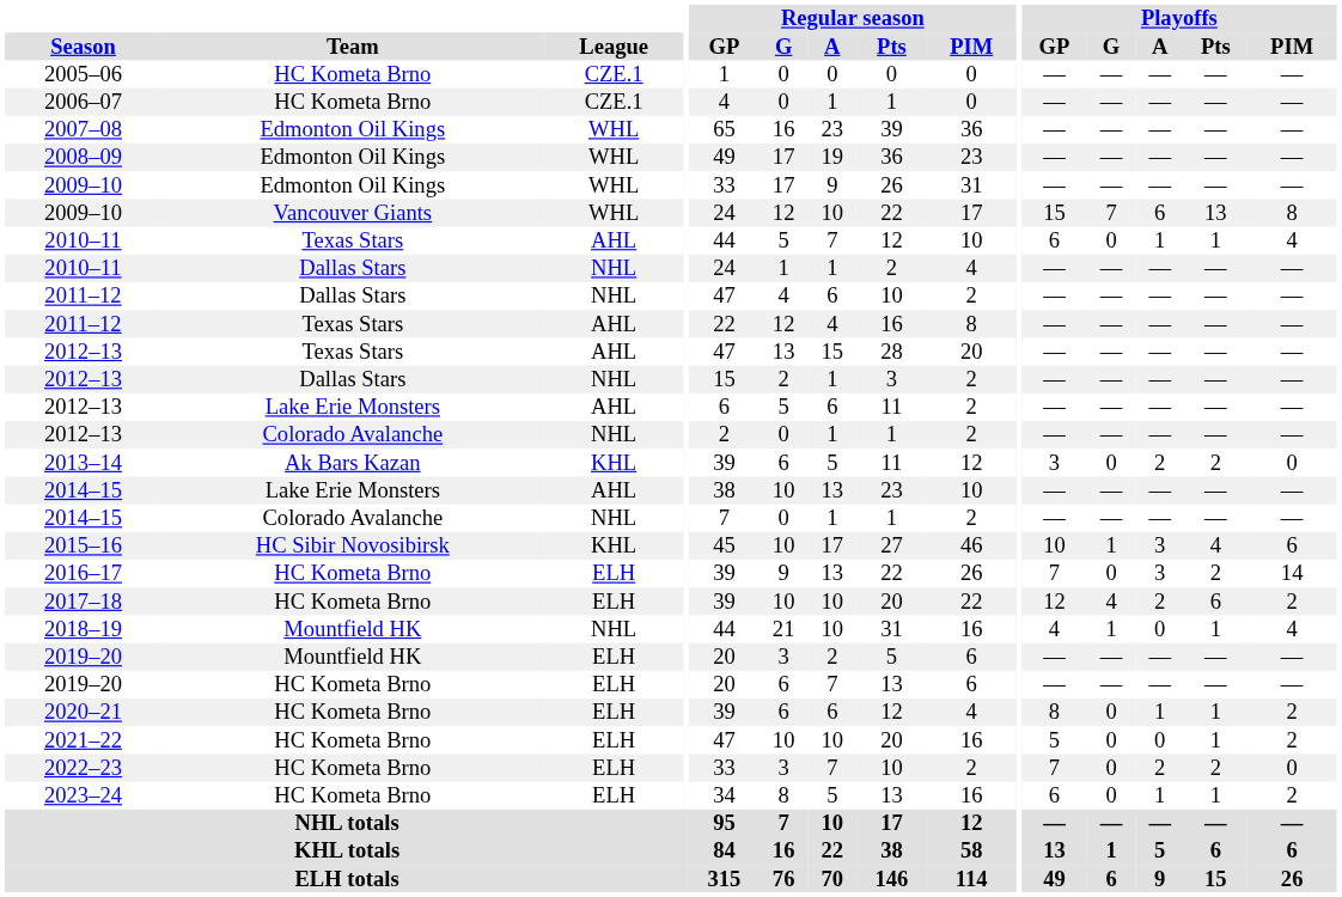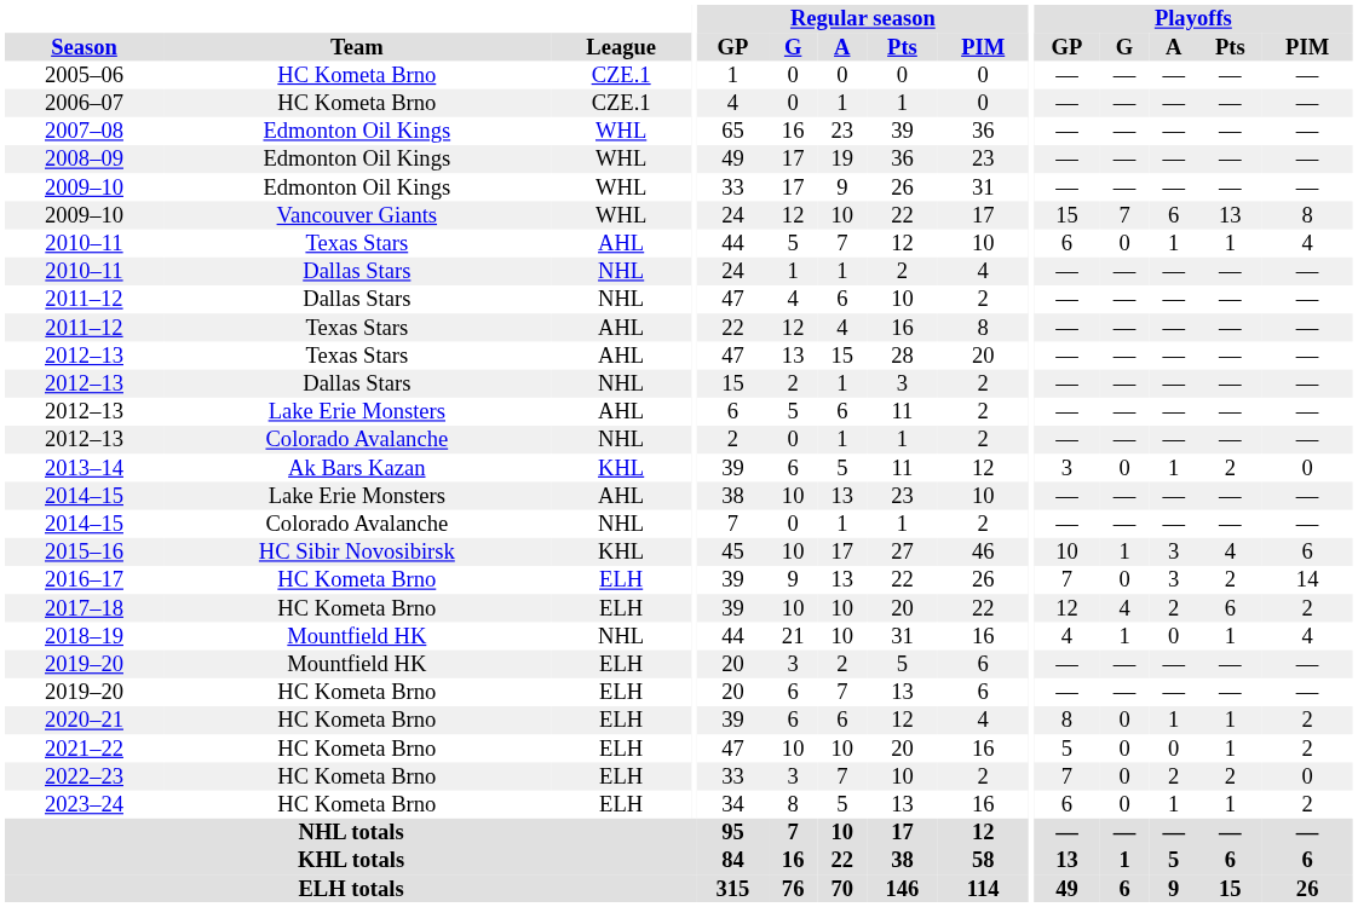 <table border="0" cellpadding="1" cellspacing="0" style="text-align:center; width:60em">
 <tr bgcolor="#e0e0e0">
 <th colspan="3"  bgcolor="#ffffff"></th>
 <th rowspan="99" bgcolor="#ffffff"></th>
 <th colspan="5"><a href='#'>Regular season</a></th>
 <th rowspan="99" bgcolor="#ffffff"></th>
 <th colspan="5"><a href='#'>Playoffs</a></th>
 </tr>
 <tr bgcolor="#e0e0e0">
 <th><a href='#'>Season</a></th>
 <th>Team</th>
 <th>League</th>
 <th>GP</th>
 <th><a href='#'>G</a></th>
 <th><a href='#'>A</a></th>
 <th><a href='#'>Pts</a></th>
 <th><a href='#'>PIM</a></th>
 <th>GP</th>
 <th>G</th>
 <th>A</th>
 <th>Pts</th>
 <th>PIM</th>
 </tr>
 <tr>
 <td>2005–06</td>
 <td><a href='#'>HC Kometa Brno</a></td>
 <td><a href='#'>CZE.1</a></td>
 <td>1</td>
 <td>0</td>
 <td>0</td>
 <td>0</td>
 <td>0</td>
 <td>—</td>
 <td>—</td>
 <td>—</td>
 <td>—</td>
 <td>—</td>
 </tr>
 <tr bgcolor="#f0f0f0">
 <td>2006–07</td>
 <td>HC Kometa Brno</td>
 <td>CZE.1</td>
 <td>4</td>
 <td>0</td>
 <td>1</td>
 <td>1</td>
 <td>0</td>
 <td>—</td>
 <td>—</td>
 <td>—</td>
 <td>—</td>
 <td>—</td>
 </tr>
 <tr>
 <td><a href='#'>2007–08</a></td>
 <td><a href='#'>Edmonton Oil Kings</a></td>
 <td><a href='#'>WHL</a></td>
 <td>65</td>
 <td>16</td>
 <td>23</td>
 <td>39</td>
 <td>36</td>
 <td>—</td>
 <td>—</td>
 <td>—</td>
 <td>—</td>
 <td>—</td>
 </tr>
 <tr bgcolor="#f0f0f0">
 <td><a href='#'>2008–09</a></td>
 <td>Edmonton Oil Kings</td>
 <td>WHL</td>
 <td>49</td>
 <td>17</td>
 <td>19</td>
 <td>36</td>
 <td>23</td>
 <td>—</td>
 <td>—</td>
 <td>—</td>
 <td>—</td>
 <td>—</td>
 </tr>
 <tr>
 <td><a href='#'>2009–10</a></td>
 <td>Edmonton Oil Kings</td>
 <td>WHL</td>
 <td>33</td>
 <td>17</td>
 <td>9</td>
 <td>26</td>
 <td>31</td>
 <td>—</td>
 <td>—</td>
 <td>—</td>
 <td>—</td>
 <td>—</td>
 </tr>
 <tr bgcolor="#f0f0f0">
 <td>2009–10</td>
 <td><a href='#'>Vancouver Giants</a></td>
 <td>WHL</td>
 <td>24</td>
 <td>12</td>
 <td>10</td>
 <td>22</td>
 <td>17</td>
 <td>15</td>
 <td>7</td>
 <td>6</td>
 <td>13</td>
 <td>8</td>
 </tr>
 <tr>
 <td><a href='#'>2010–11</a></td>
 <td><a href='#'>Texas Stars</a></td>
 <td><a href='#'>AHL</a></td>
 <td>44</td>
 <td>5</td>
 <td>7</td>
 <td>12</td>
 <td>10</td>
 <td>6</td>
 <td>0</td>
 <td>1</td>
 <td>1</td>
 <td>4</td>
 </tr>
 <tr bgcolor="#f0f0f0">
 <td><a href='#'>2010–11</a></td>
 <td><a href='#'>Dallas Stars</a></td>
 <td><a href='#'>NHL</a></td>
 <td>24</td>
 <td>1</td>
 <td>1</td>
 <td>2</td>
 <td>4</td>
 <td>—</td>
 <td>—</td>
 <td>—</td>
 <td>—</td>
 <td>—</td>
 </tr>
 <tr>
 <td><a href='#'>2011–12</a></td>
 <td>Dallas Stars</td>
 <td>NHL</td>
 <td>47</td>
 <td>4</td>
 <td>6</td>
 <td>10</td>
 <td>2</td>
 <td>—</td>
 <td>—</td>
 <td>—</td>
 <td>—</td>
 <td>—</td>
 </tr>
 <tr bgcolor="#f0f0f0">
 <td><a href='#'>2011–12</a></td>
 <td>Texas Stars</td>
 <td>AHL</td>
 <td>22</td>
 <td>12</td>
 <td>4</td>
 <td>16</td>
 <td>8</td>
 <td>—</td>
 <td>—</td>
 <td>—</td>
 <td>—</td>
 <td>—</td>
 </tr>
 <tr>
 <td><a href='#'>2012–13</a></td>
 <td>Texas Stars</td>
 <td>AHL</td>
 <td>47</td>
 <td>13</td>
 <td>15</td>
 <td>28</td>
 <td>20</td>
 <td>—</td>
 <td>—</td>
 <td>—</td>
 <td>—</td>
 <td>—</td>
 </tr>
 <tr bgcolor="#f0f0f0">
 <td><a href='#'>2012–13</a></td>
 <td>Dallas Stars</td>
 <td>NHL</td>
 <td>15</td>
 <td>2</td>
 <td>1</td>
 <td>3</td>
 <td>2</td>
 <td>—</td>
 <td>—</td>
 <td>—</td>
 <td>—</td>
 <td>—</td>
 </tr>
 <tr>
 <td>2012–13</td>
 <td><a href='#'>Lake Erie Monsters</a></td>
 <td>AHL</td>
 <td>6</td>
 <td>5</td>
 <td>6</td>
 <td>11</td>
 <td>2</td>
 <td>—</td>
 <td>—</td>
 <td>—</td>
 <td>—</td>
 <td>—</td>
 </tr>
 <tr bgcolor="#f0f0f0">
 <td>2012–13</td>
 <td><a href='#'>Colorado Avalanche</a></td>
 <td>NHL</td>
 <td>2</td>
 <td>0</td>
 <td>1</td>
 <td>1</td>
 <td>2</td>
 <td>—</td>
 <td>—</td>
 <td>—</td>
 <td>—</td>
 <td>—</td>
 </tr>
 <tr>
 <td><a href='#'>2013–14</a></td>
 <td><a href='#'>Ak Bars Kazan</a></td>
 <td><a href='#'>KHL</a></td>
 <td>39</td>
 <td>6</td>
 <td>5</td>
 <td>11</td>
 <td>12</td>
 <td>3</td>
 <td>0</td>
-<td>2</td>
+<td>1</td>
 <td>2</td>
 <td>0</td>
 </tr>
 <tr bgcolor="#f0f0f0">
 <td><a href='#'>2014–15</a></td>
 <td>Lake Erie Monsters</td>
 <td>AHL</td>
 <td>38</td>
 <td>10</td>
 <td>13</td>
 <td>23</td>
 <td>10</td>
 <td>—</td>
 <td>—</td>
 <td>—</td>
 <td>—</td>
 <td>—</td>
 </tr>
 <tr>
 <td><a href='#'>2014–15</a></td>
 <td>Colorado Avalanche</td>
 <td>NHL</td>
 <td>7</td>
 <td>0</td>
 <td>1</td>
 <td>1</td>
 <td>2</td>
 <td>—</td>
 <td>—</td>
 <td>—</td>
 <td>—</td>
 <td>—</td>
 </tr>
 <tr bgcolor="#f0f0f0">
 <td><a href='#'>2015–16</a></td>
 <td><a href='#'>HC Sibir Novosibirsk</a></td>
 <td>KHL</td>
 <td>45</td>
 <td>10</td>
 <td>17</td>
 <td>27</td>
 <td>46</td>
 <td>10</td>
 <td>1</td>
 <td>3</td>
 <td>4</td>
 <td>6</td>
 </tr>
 <tr>
 <td><a href='#'>2016–17</a></td>
 <td><a href='#'>HC Kometa Brno</a></td>
 <td><a href='#'>ELH</a></td>
 <td>39</td>
 <td>9</td>
 <td>13</td>
 <td>22</td>
 <td>26</td>
 <td>7</td>
 <td>0</td>
 <td>3</td>
 <td>2</td>
 <td>14</td>
 </tr>
 <tr bgcolor="#f0f0f0">
 <td><a href='#'>2017–18</a></td>
 <td>HC Kometa Brno</td>
 <td>ELH</td>
 <td>39</td>
 <td>10</td>
 <td>10</td>
 <td>20</td>
 <td>22</td>
 <td>12</td>
 <td>4</td>
 <td>2</td>
 <td>6</td>
 <td>2</td>
 </tr>
 <tr>
 <td><a href='#'>2018–19</a></td>
 <td><a href='#'>Mountfield HK</a></td>
 <td>NHL</td>
 <td>44</td>
 <td>21</td>
 <td>10</td>
 <td>31</td>
 <td>16</td>
 <td>4</td>
 <td>1</td>
 <td>0</td>
 <td>1</td>
 <td>4</td>
 </tr>
 <tr bgcolor="#f0f0f0">
 <td><a href='#'>2019–20</a></td>
 <td>Mountfield HK</td>
 <td>ELH</td>
 <td>20</td>
 <td>3</td>
 <td>2</td>
 <td>5</td>
 <td>6</td>
 <td>—</td>
 <td>—</td>
 <td>—</td>
 <td>—</td>
 <td>—</td>
 </tr>
 <tr>
 <td>2019–20</td>
 <td>HC Kometa Brno</td>
 <td>ELH</td>
 <td>20</td>
 <td>6</td>
 <td>7</td>
 <td>13</td>
 <td>6</td>
 <td>—</td>
 <td>—</td>
 <td>—</td>
 <td>—</td>
 <td>—</td>
 </tr>
 <tr bgcolor="#f0f0f0">
 <td><a href='#'>2020–21</a></td>
 <td>HC Kometa Brno</td>
 <td>ELH</td>
 <td>39</td>
 <td>6</td>
 <td>6</td>
 <td>12</td>
 <td>4</td>
 <td>8</td>
 <td>0</td>
 <td>1</td>
 <td>1</td>
 <td>2</td>
 </tr>
 <tr>
 <td><a href='#'>2021–22</a></td>
 <td>HC Kometa Brno</td>
 <td>ELH</td>
 <td>47</td>
 <td>10</td>
 <td>10</td>
 <td>20</td>
 <td>16</td>
 <td>5</td>
 <td>0</td>
 <td>0</td>
 <td>1</td>
 <td>2</td>
 </tr>
 <tr bgcolor="#f0f0f0">
 <td><a href='#'>2022–23</a></td>
 <td>HC Kometa Brno</td>
 <td>ELH</td>
 <td>33</td>
 <td>3</td>
 <td>7</td>
 <td>10</td>
 <td>2</td>
 <td>7</td>
 <td>0</td>
 <td>2</td>
 <td>2</td>
 <td>0</td>
 </tr>
 <tr>
 <td><a href='#'>2023–24</a></td>
 <td>HC Kometa Brno</td>
 <td>ELH</td>
 <td>34</td>
 <td>8</td>
 <td>5</td>
 <td>13</td>
 <td>16</td>
 <td>6</td>
 <td>0</td>
 <td>1</td>
 <td>1</td>
 <td>2</td>
 </tr>
 <tr ALIGN="center" bgcolor="#e0e0e0">
 <th colspan="4">NHL totals</th>
 <th>95</th>
 <th>7</th>
 <th>10</th>
 <th>17</th>
 <th>12</th>
 <th>—</th>
 <th>—</th>
 <th>—</th>
 <th>—</th>
 <th>—</th>
 </tr>
 <tr ALIGN="center" bgcolor="#e0e0e0">
 <th colspan="4">KHL totals</th>
 <th>84</th>
 <th>16</th>
 <th>22</th>
 <th>38</th>
 <th>58</th>
 <th>13</th>
 <th>1</th>
 <th>5</th>
 <th>6</th>
 <th>6</th>
 </tr>
 <tr ALIGN="center" bgcolor="#e0e0e0">
 <th colspan="4">ELH totals</th>
 <th>315</th>
 <th>76</th>
 <th>70</th>
 <th>146</th>
 <th>114</th>
 <th>49</th>
 <th>6</th>
 <th>9</th>
 <th>15</th>
 <th>26</th>
 </tr>
 </table>
